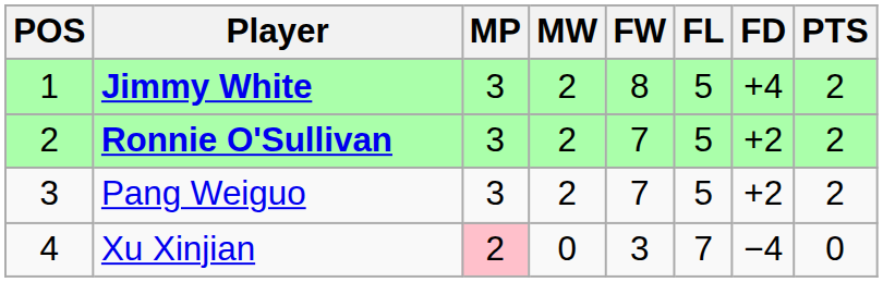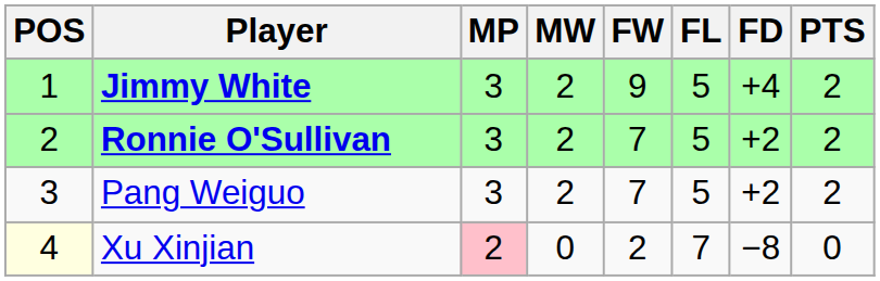 <table class="wikitable" style="text-align: center;">
 <tr>
 <th width=20>POS</th>
 <th width=165>Player</th>
 <th width=20>MP</th>
 <th width=20>MW</th>
 <th width=20>FW</th>
 <th width=20>FL</th>
 <th width=20>FD</th>
 <th width=20>PTS</th>
 </tr>
 <tr style="background:#aaffaa;">
 <td>1</td>
 <td style="text-align:left;"> <strong><a href='#'>Jimmy White</a></strong></td>
 <td>3</td>
 <td>2</td>
-<td>8</td>
+<td>9</td>
 <td>5</td>
 <td>+4</td>
 <td>2</td>
 </tr>
 <tr style="background:#aaffaa;">
 <td>2</td>
 <td style="text-align:left;"> <strong><a href='#'>Ronnie O'Sullivan</a></strong></td>
 <td>3</td>
 <td>2</td>
 <td>7</td>
 <td>5</td>
 <td>+2</td>
 <td>2</td>
 </tr>
 <tr>
 <td>3</td>
 <td style="text-align:left;"> <a href='#'>Pang Weiguo</a></td>
 <td>3</td>
 <td>2</td>
 <td>7</td>
 <td>5</td>
 <td>+2</td>
 <td>2</td>
 </tr>
 <tr>
-<td>4</td>
+<td style="background: lightyellow;">4</td>
 <td style="text-align:left;"> <a href='#'>Xu Xinjian</a></td>
 <td style="background: pink;">2</td>
 <td>0</td>
-<td>3</td>
+<td>2</td>
 <td>7</td>
-<td>−4</td>
+<td>−8</td>
 <td>0</td>
 </tr>
 </table>
